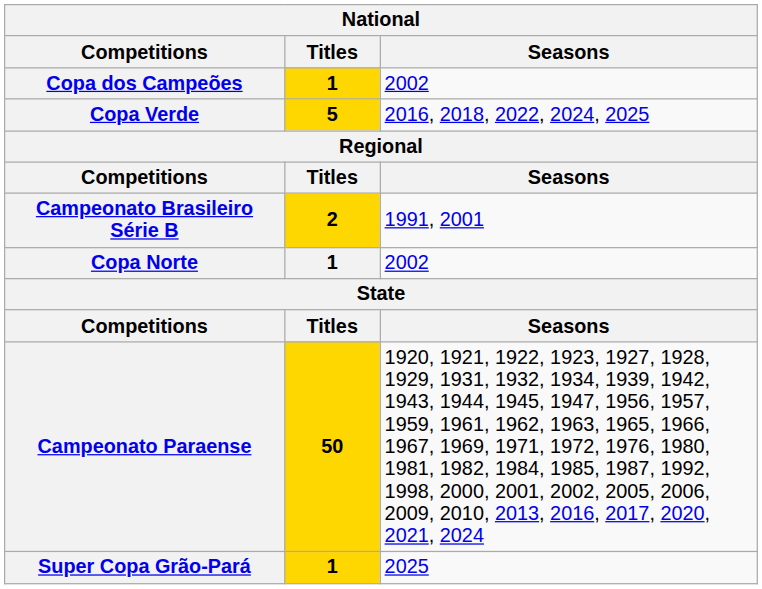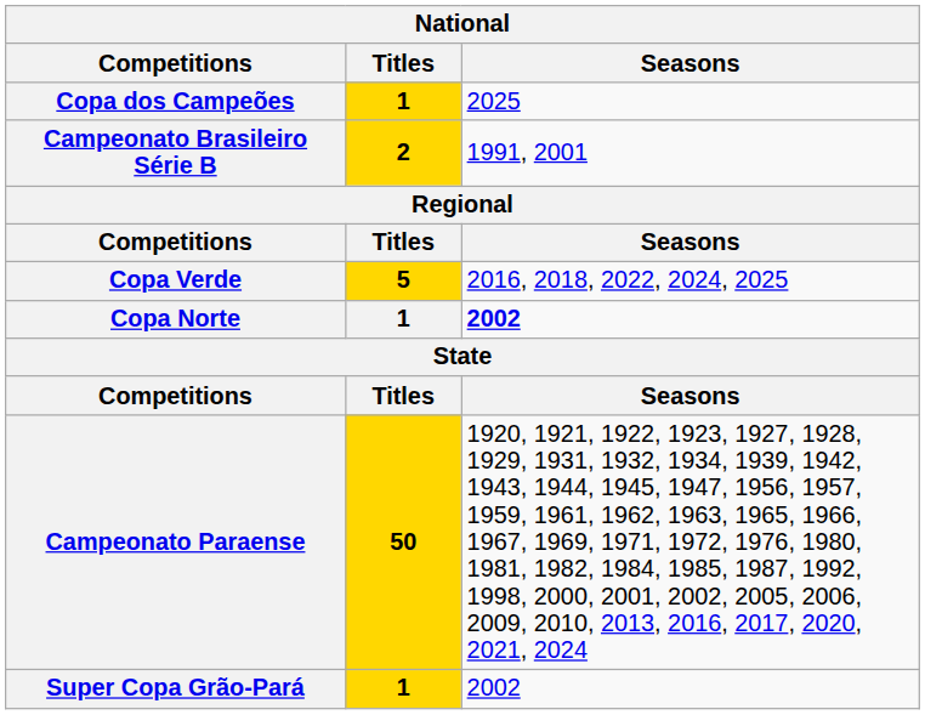 <table class="wikitable">
 <tr>
 <th colspan="3">National</th>
 </tr>
 <tr>
 <th style="width:260px">Competitions</th>
 <th style="width:80px">Titles</th>
 <th style="width:380px">Seasons</th>
 </tr>
 <tr>
 <th style="text-align:center"><a href='#'>Copa dos Campeões</a></th>
 <td bgcolor="gold" style="text-align:center"><strong>1</strong></td>
-<td align="left"><a href='#'>2002</a></td>
+<td align="left"><a href='#'>2025</a></td>
 </tr>
 <tr>
-<th><a href='#'>Copa Verde</a></th>
-<td bgcolor="gold" style="text-align:center"><strong>5</strong></td>
-<td align="left"><a href='#'>2016</a>, <a href='#'>2018</a>, <a href='#'>2022</a>, <a href='#'>2024</a>, <a href='#'>2025</a></td>
+<th style="text-align:center"><a href='#'>Campeonato Brasileiro Série B</a></th>
+<td bgcolor="gold" style="text-align:center"><strong>2</strong></td>
+<td align="left"><a href='#'>1991</a>, <a href='#'>2001</a></td>
 </tr>
 <tr>
 <th colspan="3">Regional</th>
 </tr>
 <tr>
 <th>Competitions</th>
 <th>Titles</th>
 <th>Seasons</th>
 </tr>
 <tr>
-<th style="text-align:center"><a href='#'>Campeonato Brasileiro Série B</a></th>
-<td bgcolor="gold" style="text-align:center"><strong>2</strong></td>
-<td align="left"><a href='#'>1991</a>, <a href='#'>2001</a></td>
+<th><a href='#'>Copa Verde</a></th>
+<td bgcolor="gold" style="text-align:center"><strong>5</strong></td>
+<td align="left"><a href='#'>2016</a>, <a href='#'>2018</a>, <a href='#'>2022</a>, <a href='#'>2024</a>, <a href='#'>2025</a></td>
 </tr>
 <tr>
 <th><a href='#'>Copa Norte</a></th>
 <th style="text-align:center">1</th>
-<td align="left"><a href='#'>2002</a></td>
+<td align="left"><strong><a href='#'>2002</a></strong></td>
 </tr>
 <tr>
 <th colspan="3">State</th>
 </tr>
 <tr>
 <th>Competitions</th>
 <th>Titles</th>
 <th>Seasons</th>
 </tr>
 <tr>
 <th style="text-align:center"><a href='#'>Campeonato Paraense</a></th>
 <td bgcolor="gold" style="text-align:center"><strong>50</strong></td>
 <td align="left">1920, 1921, 1922, 1923, 1927, 1928, 1929, 1931, 1932, 1934, 1939, 1942, 1943, 1944, 1945, 1947, 1956, 1957, 1959, 1961, 1962, 1963, 1965, 1966, 1967, 1969, 1971, 1972, 1976, 1980, 1981, 1982, 1984, 1985, 1987, 1992, 1998, 2000, 2001, 2002, 2005, 2006, 2009, 2010, <a href='#'>2013</a>, <a href='#'>2016</a>, <a href='#'>2017</a>, <a href='#'>2020</a>, <a href='#'>2021</a>,  <a href='#'>2024</a></td>
 </tr>
 <tr>
 <th><a href='#'>Super Copa Grão-Pará</a></th>
 <td bgcolor="gold" style="text-align:center"><strong>1</strong></td>
-<td align="left"><a href='#'>2025</a></td>
+<td align="left"><a href='#'>2002</a></td>
 </tr>
 </table>
